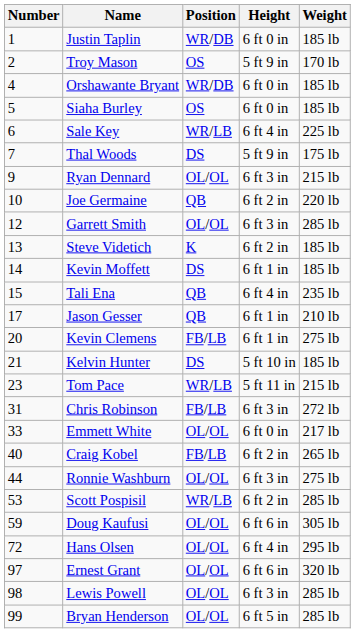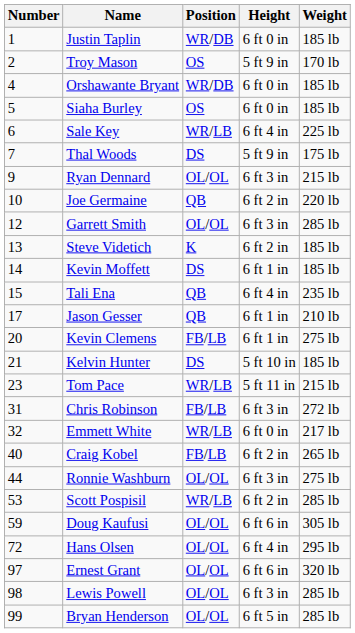 <table class="wikitable">
 <tr>
 <th>Number</th>
 <th>Name</th>
 <th>Position</th>
 <th>Height</th>
 <th>Weight</th>
 </tr>
 <tr>
 <td>1</td>
 <td><a href='#'>Justin Taplin</a></td>
 <td><a href='#'>WR</a>/<a href='#'>DB</a></td>
 <td>6 ft 0 in</td>
 <td>185 lb</td>
 </tr>
 <tr>
 <td>2</td>
 <td><a href='#'>Troy Mason</a></td>
 <td><a href='#'>OS</a></td>
 <td>5 ft 9 in</td>
 <td>170 lb</td>
 </tr>
 <tr>
 <td>4</td>
 <td><a href='#'>Orshawante Bryant</a></td>
 <td><a href='#'>WR</a>/<a href='#'>DB</a></td>
 <td>6 ft 0 in</td>
 <td>185 lb</td>
 </tr>
 <tr>
 <td>5</td>
 <td><a href='#'>Siaha Burley</a></td>
 <td><a href='#'>OS</a></td>
 <td>6 ft 0 in</td>
 <td>185 lb</td>
 </tr>
 <tr>
 <td>6</td>
 <td><a href='#'>Sale Key</a></td>
 <td><a href='#'>WR</a>/<a href='#'>LB</a></td>
 <td>6 ft 4 in</td>
 <td>225 lb</td>
 </tr>
 <tr>
 <td>7</td>
 <td><a href='#'>Thal Woods</a></td>
 <td><a href='#'>DS</a></td>
 <td>5 ft 9 in</td>
 <td>175 lb</td>
 </tr>
 <tr>
 <td>9</td>
 <td><a href='#'>Ryan Dennard</a></td>
 <td><a href='#'>OL</a>/<a href='#'>OL</a></td>
 <td>6 ft 3 in</td>
 <td>215 lb</td>
 </tr>
 <tr>
 <td>10</td>
 <td><a href='#'>Joe Germaine</a></td>
 <td><a href='#'>QB</a></td>
 <td>6 ft 2 in</td>
 <td>220 lb</td>
 </tr>
 <tr>
 <td>12</td>
 <td><a href='#'>Garrett Smith</a></td>
 <td><a href='#'>OL</a>/<a href='#'>OL</a></td>
 <td>6 ft 3 in</td>
 <td>285 lb</td>
 </tr>
 <tr>
 <td>13</td>
 <td><a href='#'>Steve Videtich</a></td>
 <td><a href='#'>K</a></td>
 <td>6 ft 2 in</td>
 <td>185 lb</td>
 </tr>
 <tr>
 <td>14</td>
 <td><a href='#'>Kevin Moffett</a></td>
 <td><a href='#'>DS</a></td>
 <td>6 ft 1 in</td>
 <td>185 lb</td>
 </tr>
 <tr>
 <td>15</td>
 <td><a href='#'>Tali Ena</a></td>
 <td><a href='#'>QB</a></td>
 <td>6 ft 4 in</td>
 <td>235 lb</td>
 </tr>
 <tr>
 <td>17</td>
 <td><a href='#'>Jason Gesser</a></td>
 <td><a href='#'>QB</a></td>
 <td>6 ft 1 in</td>
 <td>210 lb</td>
 </tr>
 <tr>
 <td>20</td>
 <td><a href='#'>Kevin Clemens</a></td>
 <td><a href='#'>FB</a>/<a href='#'>LB</a></td>
 <td>6 ft 1 in</td>
 <td>275 lb</td>
 </tr>
 <tr>
 <td>21</td>
 <td><a href='#'>Kelvin Hunter</a></td>
 <td><a href='#'>DS</a></td>
 <td>5 ft 10 in</td>
 <td>185 lb</td>
 </tr>
 <tr>
 <td>23</td>
 <td><a href='#'>Tom Pace</a></td>
 <td><a href='#'>WR</a>/<a href='#'>LB</a></td>
 <td>5 ft 11 in</td>
 <td>215 lb</td>
 </tr>
 <tr>
 <td>31</td>
 <td><a href='#'>Chris Robinson</a></td>
 <td><a href='#'>FB</a>/<a href='#'>LB</a></td>
 <td>6 ft 3 in</td>
 <td>272 lb</td>
 </tr>
 <tr>
-<td>33</td>
+<td>32</td>
 <td><a href='#'>Emmett White</a></td>
-<td><a href='#'>OL</a>/<a href='#'>OL</a></td>
+<td><a href='#'>WR</a>/<a href='#'>LB</a></td>
 <td>6 ft 0 in</td>
 <td>217 lb</td>
 </tr>
 <tr>
 <td>40</td>
 <td><a href='#'>Craig Kobel</a></td>
 <td><a href='#'>FB</a>/<a href='#'>LB</a></td>
 <td>6 ft 2 in</td>
 <td>265 lb</td>
 </tr>
 <tr>
 <td>44</td>
 <td><a href='#'>Ronnie Washburn</a></td>
 <td><a href='#'>OL</a>/<a href='#'>OL</a></td>
 <td>6 ft 3 in</td>
 <td>275 lb</td>
 </tr>
 <tr>
 <td>53</td>
 <td><a href='#'>Scott Pospisil</a></td>
 <td><a href='#'>WR</a>/<a href='#'>LB</a></td>
 <td>6 ft 2 in</td>
 <td>285 lb</td>
 </tr>
 <tr>
 <td>59</td>
 <td><a href='#'>Doug Kaufusi</a></td>
 <td><a href='#'>OL</a>/<a href='#'>OL</a></td>
 <td>6 ft 6 in</td>
 <td>305 lb</td>
 </tr>
 <tr>
 <td>72</td>
 <td><a href='#'>Hans Olsen</a></td>
 <td><a href='#'>OL</a>/<a href='#'>OL</a></td>
 <td>6 ft 4 in</td>
 <td>295 lb</td>
 </tr>
 <tr>
 <td>97</td>
 <td><a href='#'>Ernest Grant</a></td>
 <td><a href='#'>OL</a>/<a href='#'>OL</a></td>
 <td>6 ft 6 in</td>
 <td>320 lb</td>
 </tr>
 <tr>
 <td>98</td>
 <td><a href='#'>Lewis Powell</a></td>
 <td><a href='#'>OL</a>/<a href='#'>OL</a></td>
 <td>6 ft 3 in</td>
 <td>285 lb</td>
 </tr>
 <tr>
 <td>99</td>
 <td><a href='#'>Bryan Henderson</a></td>
 <td><a href='#'>OL</a>/<a href='#'>OL</a></td>
 <td>6 ft 5 in</td>
 <td>285 lb</td>
 </tr>
 </table>
